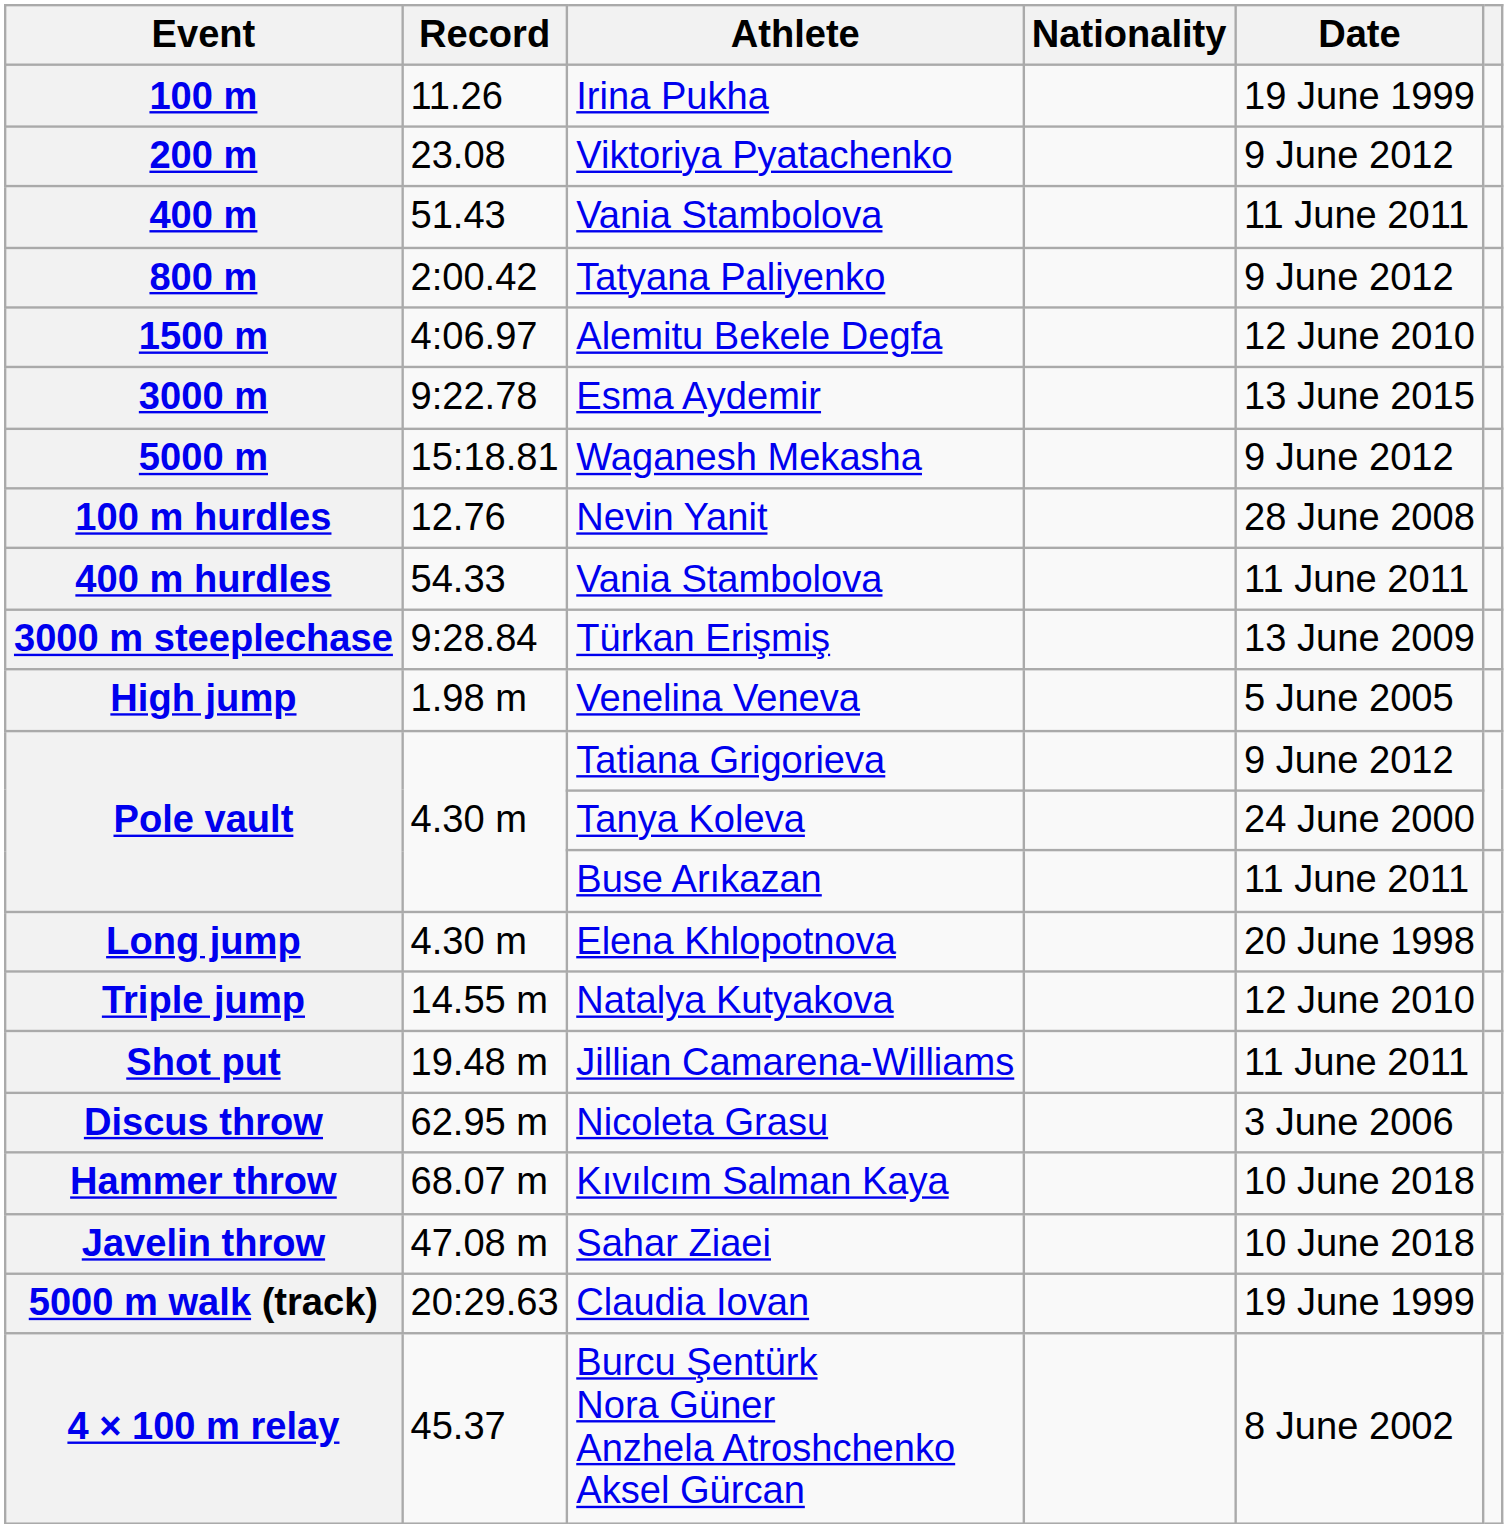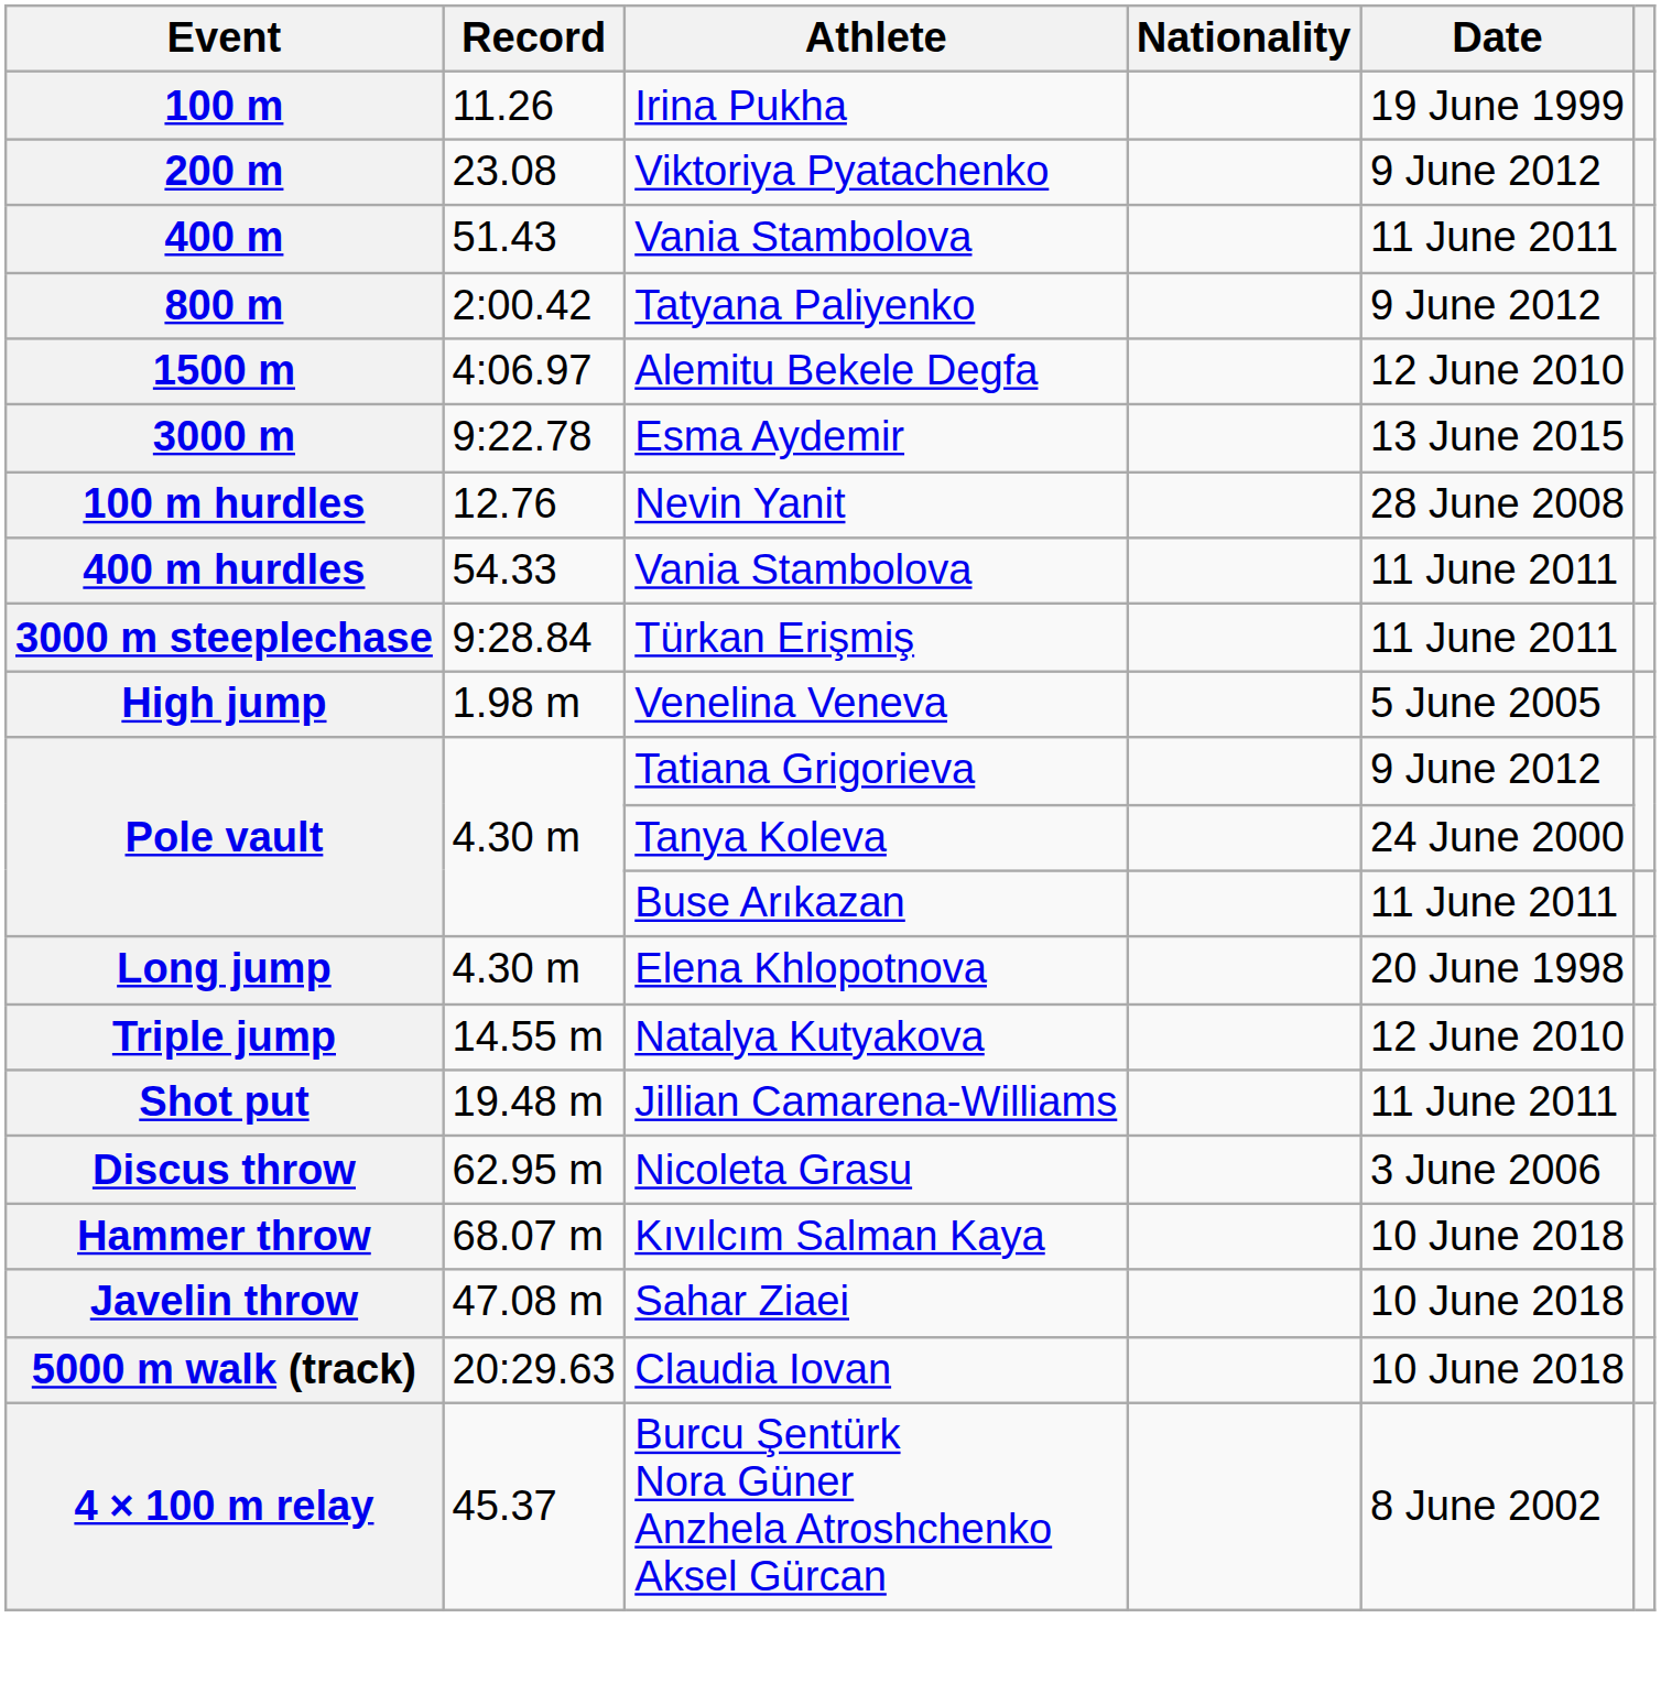 <table class="wikitable plainrowheaders sticky-header">
 <tr>
 <th scope="col">Event</th>
 <th scope="col">Record</th>
 <th scope="col">Athlete</th>
 <th scope="col">Nationality</th>
 <th scope="col">Date</th>
 <th scope="col"></th>
 </tr>
 <tr>
 <th scope="row"><a href='#'>100 m</a></th>
 <td>11.26</td>
 <td><a href='#'>Irina Pukha</a></td>
 <td></td>
 <td>19 June 1999</td>
 <td></td>
 </tr>
 <tr>
 <th scope="row"><a href='#'>200 m</a></th>
 <td>23.08 </td>
 <td><a href='#'>Viktoriya Pyatachenko</a></td>
 <td></td>
 <td>9 June 2012</td>
 <td></td>
 </tr>
 <tr>
 <th scope="row"><a href='#'>400 m</a></th>
 <td>51.43</td>
 <td><a href='#'>Vania Stambolova</a></td>
 <td></td>
 <td>11 June 2011</td>
 <td></td>
 </tr>
 <tr>
 <th scope="row"><a href='#'>800 m</a></th>
 <td>2:00.42</td>
 <td><a href='#'>Tatyana Paliyenko</a></td>
 <td></td>
 <td>9 June 2012</td>
 <td></td>
 </tr>
 <tr>
 <th scope="row"><a href='#'>1500 m</a></th>
 <td>4:06.97</td>
 <td><a href='#'>Alemitu Bekele Degfa</a></td>
 <td></td>
 <td>12 June 2010</td>
 <td></td>
 </tr>
 <tr>
 <th scope="row"><a href='#'>3000 m</a></th>
 <td>9:22.78</td>
 <td><a href='#'>Esma Aydemir</a></td>
 <td></td>
 <td>13 June 2015</td>
 <td></td>
 </tr>
 <tr>
-<th scope="row"><a href='#'>5000 m</a></th>
-<td>15:18.81</td>
-<td><a href='#'>Waganesh Mekasha</a></td>
-<td></td>
-<td>9 June 2012</td>
-<td></td>
-</tr>
-<tr>
 <th scope="row"><a href='#'>100 m hurdles</a></th>
 <td>12.76</td>
 <td><a href='#'>Nevin Yanit</a></td>
 <td></td>
 <td>28 June 2008</td>
 <td></td>
 </tr>
 <tr>
 <th scope="row"><a href='#'>400 m hurdles</a></th>
 <td>54.33</td>
 <td><a href='#'>Vania Stambolova</a></td>
 <td></td>
 <td>11 June 2011</td>
 <td></td>
 </tr>
 <tr>
 <th scope="row"><a href='#'>3000 m steeplechase</a></th>
 <td>9:28.84</td>
 <td><a href='#'>Türkan Erişmiş</a></td>
 <td></td>
-<td>13 June 2009</td>
+<td>11 June 2011</td>
 <td></td>
 </tr>
 <tr>
 <th scope="row"><a href='#'>High jump</a></th>
 <td>1.98 m</td>
 <td><a href='#'>Venelina Veneva</a></td>
 <td></td>
 <td>5 June 2005</td>
 <td></td>
 </tr>
 <tr>
 <th scope="rowgroup" rowspan="3"><a href='#'>Pole vault</a></th>
 <td rowspan="3">4.30 m</td>
 <td><a href='#'>Tatiana Grigorieva</a></td>
 <td></td>
 <td>9 June 2012</td>
 <td rowspan="2"></td>
 </tr>
 <tr>
 <td><a href='#'>Tanya Koleva</a></td>
 <td></td>
 <td>24 June 2000</td>
 </tr>
 <tr>
 <td><a href='#'>Buse Arıkazan</a></td>
 <td></td>
 <td>11 June 2011</td>
 <td></td>
 </tr>
 <tr>
 <th scope="row"><a href='#'>Long jump</a></th>
 <td>4.30 m</td>
 <td><a href='#'>Elena Khlopotnova</a></td>
 <td></td>
 <td>20 June 1998</td>
 <td></td>
 </tr>
 <tr>
 <th scope="row"><a href='#'>Triple jump</a></th>
 <td>14.55 m</td>
 <td><a href='#'>Natalya Kutyakova</a></td>
 <td></td>
 <td>12 June 2010</td>
 <td></td>
 </tr>
 <tr>
 <th scope="row"><a href='#'>Shot put</a></th>
 <td>19.48 m</td>
 <td><a href='#'>Jillian Camarena-Williams</a></td>
 <td></td>
 <td>11 June 2011</td>
 <td></td>
 </tr>
 <tr>
 <th scope="row"><a href='#'>Discus throw</a></th>
 <td>62.95 m</td>
 <td><a href='#'>Nicoleta Grasu</a></td>
 <td></td>
 <td>3 June 2006</td>
 <td></td>
 </tr>
 <tr>
 <th scope="row"><a href='#'>Hammer throw</a></th>
 <td>68.07 m</td>
 <td><a href='#'>Kıvılcım Salman Kaya</a></td>
 <td></td>
 <td>10 June 2018</td>
 <td></td>
 </tr>
 <tr>
 <th scope="row"><a href='#'>Javelin throw</a></th>
 <td>47.08 m</td>
 <td><a href='#'>Sahar Ziaei</a></td>
 <td></td>
 <td>10 June 2018</td>
 <td></td>
 </tr>
 <tr>
 <th scope="row"><a href='#'>5000 m walk</a> (track)</th>
 <td>20:29.63</td>
 <td><a href='#'>Claudia Iovan</a></td>
 <td></td>
-<td>19 June 1999</td>
+<td>10 June 2018</td>
 <td></td>
 </tr>
 <tr>
 <th scope="row"><a href='#'>4 × 100 m relay</a></th>
 <td>45.37</td>
 <td><a href='#'>Burcu Şentürk</a><br><a href='#'>Nora Güner</a><br><a href='#'>Anzhela Atroshchenko</a><br><a href='#'>Aksel Gürcan</a></td>
 <td></td>
 <td>8 June 2002</td>
 <td></td>
 </tr>
 </table>
